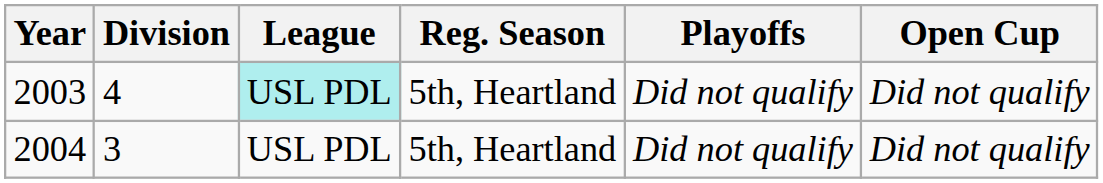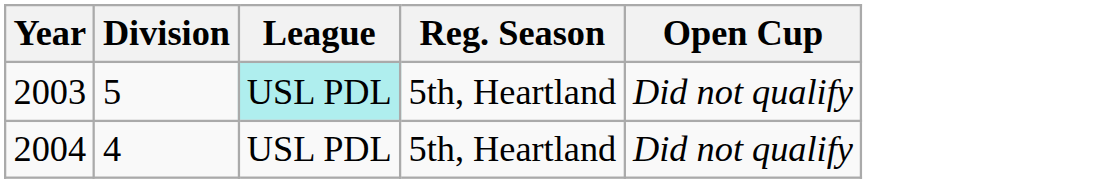 <table class="wikitable">
 <tr>
 <th>Year</th>
 <th>Division</th>
 <th>League</th>
 <th>Reg. Season</th>
-<th>Playoffs</th>
 <th>Open Cup</th>
 </tr>
 <tr>
 <td>2003</td>
-<td>4</td>
+<td>5</td>
 <td style="background: paleturquoise;">USL PDL</td>
 <td>5th, Heartland</td>
-<td><em>Did not qualify</em></td>
 <td><em>Did not qualify</em></td>
 </tr>
 <tr>
 <td>2004</td>
-<td>3</td>
+<td>4</td>
 <td>USL PDL</td>
 <td>5th, Heartland</td>
 <td><em>Did not qualify</em></td>
-<td><em>Did not qualify</em></td>
 </tr>
 </table>
